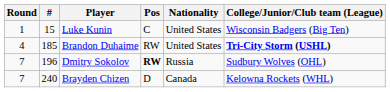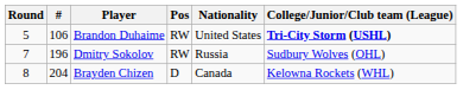 <table class="wikitable">
 <tr>
 <th>Round</th>
 <th>#</th>
 <th>Player</th>
 <th>Pos</th>
 <th>Nationality</th>
 <th>College/Junior/Club team (League)</th>
 </tr>
 <tr>
-<td style="text-align:center">1</td>
-<td style="text-align:center">15</td>
-<td><a href='#'>Luke Kunin</a></td>
-<td>C</td>
-<td> United States</td>
-<td><a href='#'>Wisconsin Badgers</a> (<a href='#'>Big Ten</a>)</td>
-</tr>
-<tr>
-<td style="text-align:center">4</td>
-<td style="text-align:center">185</td>
+<td style="text-align:center">5</td>
+<td style="text-align:center">106</td>
 <td><a href='#'>Brandon Duhaime</a></td>
 <td>RW</td>
 <td> United States</td>
 <td><strong><a href='#'>Tri-City Storm</a> (<a href='#'>USHL</a>)</strong></td>
 </tr>
 <tr>
 <td style="text-align:center">7</td>
 <td style="text-align:center">196</td>
 <td><a href='#'>Dmitry Sokolov</a></td>
-<td><strong>RW</strong></td>
+<td>RW</td>
 <td> Russia</td>
 <td><a href='#'>Sudbury Wolves</a> (<a href='#'>OHL</a>)</td>
 </tr>
 <tr>
-<td style="text-align:center">7</td>
-<td style="text-align:center">240</td>
+<td style="text-align:center">8</td>
+<td style="text-align:center">204</td>
 <td><a href='#'>Brayden Chizen</a></td>
 <td>D</td>
 <td> Canada</td>
 <td><a href='#'>Kelowna Rockets</a> (<a href='#'>WHL</a>)</td>
 </tr>
 </table>
